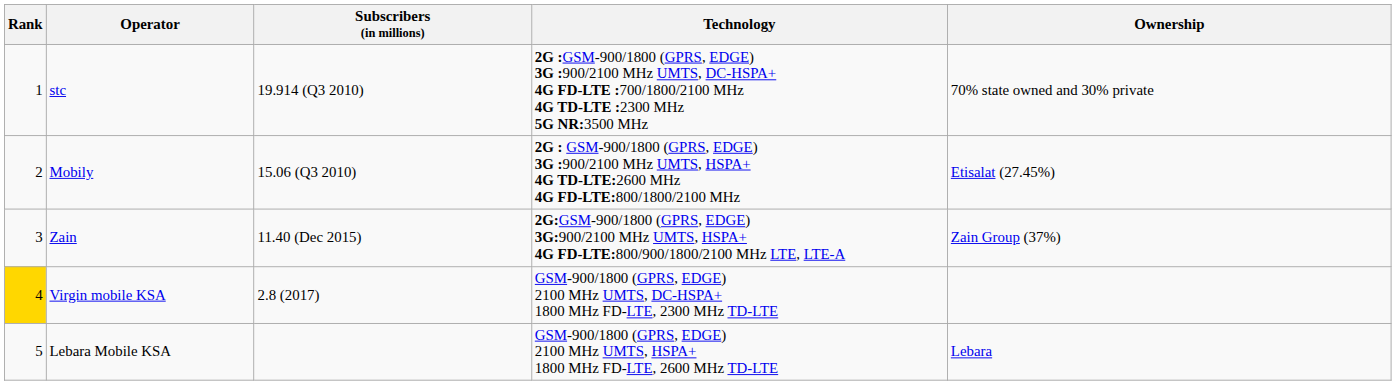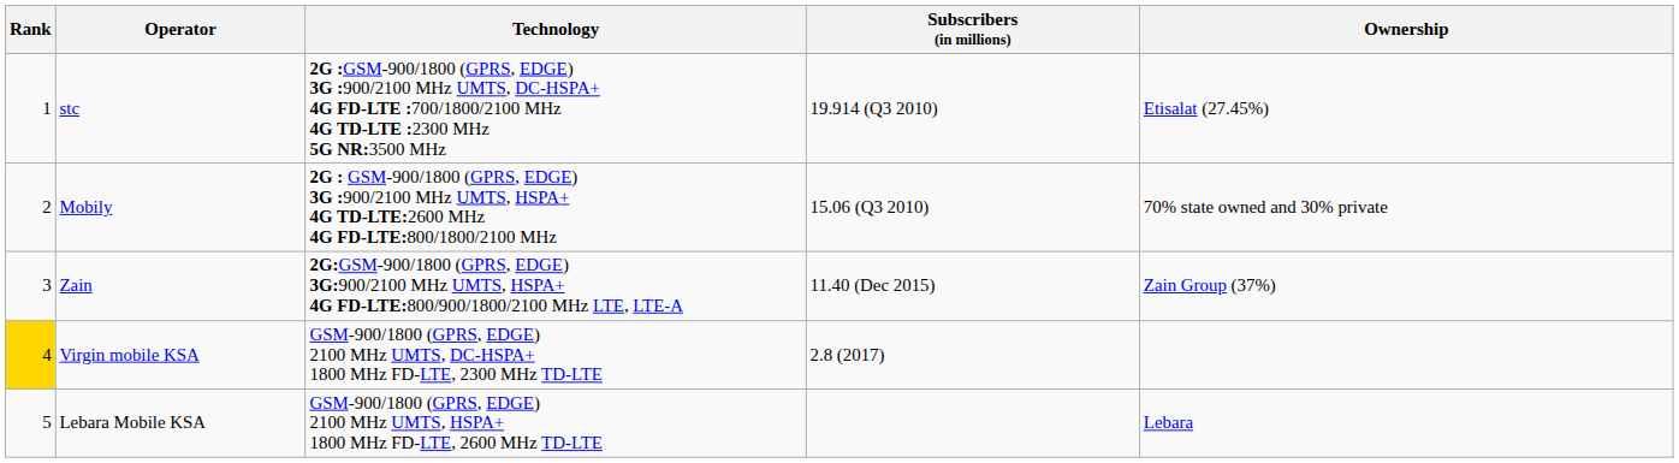 <table class="wikitable">
 <tr>
 <th style="width:3%;">Rank</th>
 <th style="width:15%;">Operator</th>
+<th style="width:30%;">Technology</th>
 <th style="width:20%;">Subscribers<br><small>(in millions)</small></th>
-<th style="width:30%;">Technology</th>
 <th style="width:32%;">Ownership</th>
 </tr>
 <tr>
 <td align=right>1</td>
 <td><a href='#'>stc</a></td>
+<td><strong> 2G :</strong><a href='#'>GSM</a>-900/1800 (<a href='#'>GPRS</a>, <a href='#'>EDGE</a>)<br><strong>3G :</strong>900/2100 MHz <a href='#'>UMTS</a>, <a href='#'>DC-HSPA+</a><br><strong>4G FD-LTE :</strong>700/1800/2100 MHz<br><strong>4G TD-LTE :</strong>2300 MHz<br><strong>5G NR:</strong>3500 MHz</td>
 <td>19.914 (Q3 2010)</td>
-<td><strong> 2G :</strong><a href='#'>GSM</a>-900/1800 (<a href='#'>GPRS</a>, <a href='#'>EDGE</a>)<br><strong>3G :</strong>900/2100 MHz <a href='#'>UMTS</a>, <a href='#'>DC-HSPA+</a><br><strong>4G FD-LTE :</strong>700/1800/2100 MHz<br><strong>4G TD-LTE :</strong>2300 MHz<br><strong>5G NR:</strong>3500 MHz</td>
-<td>70% state owned and 30% private</td>
+<td><a href='#'>Etisalat</a> (27.45%)</td>
 </tr>
 <tr>
 <td align=right>2</td>
 <td><a href='#'>Mobily</a></td>
+<td><strong>2G :</strong> <a href='#'>GSM</a>-900/1800 (<a href='#'>GPRS</a>, <a href='#'>EDGE</a>)<br><strong>3G :</strong>900/2100 MHz <a href='#'>UMTS</a>, <a href='#'>HSPA+</a><br><strong>4G TD-LTE:</strong>2600 MHz<br><strong>4G FD-LTE:</strong>800/1800/2100 MHz</td>
 <td>15.06 (Q3 2010)</td>
-<td><strong>2G :</strong> <a href='#'>GSM</a>-900/1800 (<a href='#'>GPRS</a>, <a href='#'>EDGE</a>)<br><strong>3G :</strong>900/2100 MHz <a href='#'>UMTS</a>, <a href='#'>HSPA+</a><br><strong>4G TD-LTE:</strong>2600 MHz<br><strong>4G FD-LTE:</strong>800/1800/2100 MHz</td>
-<td><a href='#'>Etisalat</a> (27.45%)</td>
+<td>70% state owned and 30% private</td>
 </tr>
 <tr>
 <td align=right>3</td>
 <td><a href='#'>Zain</a></td>
+<td><strong>2G:</strong><a href='#'>GSM</a>-900/1800 (<a href='#'>GPRS</a>, <a href='#'>EDGE</a>)<br><strong>3G:</strong>900/2100 MHz <a href='#'>UMTS</a>, <a href='#'>HSPA+</a><br><strong>4G FD-LTE:</strong>800/900/1800/2100 MHz <a href='#'>LTE</a>, <a href='#'>LTE-A</a></td>
 <td>11.40 (Dec 2015)</td>
-<td><strong>2G:</strong><a href='#'>GSM</a>-900/1800 (<a href='#'>GPRS</a>, <a href='#'>EDGE</a>)<br><strong>3G:</strong>900/2100 MHz <a href='#'>UMTS</a>, <a href='#'>HSPA+</a><br><strong>4G FD-LTE:</strong>800/900/1800/2100 MHz <a href='#'>LTE</a>, <a href='#'>LTE-A</a></td>
 <td><a href='#'>Zain Group</a> (37%)</td>
 </tr>
 <tr>
 <td align=right style="background: gold;">4</td>
 <td><a href='#'>Virgin mobile KSA</a></td>
+<td><a href='#'>GSM</a>-900/1800 (<a href='#'>GPRS</a>, <a href='#'>EDGE</a>)<br>2100 MHz <a href='#'>UMTS</a>, <a href='#'>DC-HSPA+</a><br>1800 MHz FD-<a href='#'>LTE</a>, 2300 MHz <a href='#'>TD-LTE</a></td>
 <td>2.8 (2017)</td>
-<td><a href='#'>GSM</a>-900/1800 (<a href='#'>GPRS</a>, <a href='#'>EDGE</a>)<br>2100 MHz <a href='#'>UMTS</a>, <a href='#'>DC-HSPA+</a><br>1800 MHz FD-<a href='#'>LTE</a>, 2300 MHz <a href='#'>TD-LTE</a></td>
 <td></td>
 </tr>
 <tr>
 <td align=right>5</td>
 <td>Lebara Mobile KSA</td>
+<td><a href='#'>GSM</a>-900/1800 (<a href='#'>GPRS</a>, <a href='#'>EDGE</a>)<br>2100 MHz <a href='#'>UMTS</a>, <a href='#'>HSPA+</a><br>1800 MHz FD-<a href='#'>LTE</a>, 2600 MHz <a href='#'>TD-LTE</a></td>
 <td></td>
-<td><a href='#'>GSM</a>-900/1800 (<a href='#'>GPRS</a>, <a href='#'>EDGE</a>)<br>2100 MHz <a href='#'>UMTS</a>, <a href='#'>HSPA+</a><br>1800 MHz FD-<a href='#'>LTE</a>, 2600 MHz <a href='#'>TD-LTE</a></td>
 <td><a href='#'>Lebara</a></td>
 </tr>
 </table>
